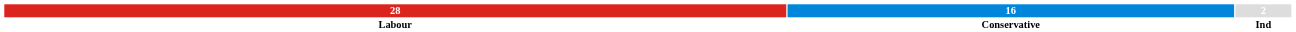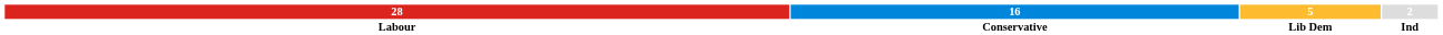 <table style="width:100%; text-align:center;">
 <tr style="color:white;">
 <td style="background:#DC241F; width:54.90%;"><strong>28</strong></td>
 <td style="background:#0087DC; width:31.37%;"><strong>16</strong></td>
+<td style="background:#FDBB30; width:9.80%;"><strong>5</strong></td>
 <td style="background:#DDDDDD; width:3.92%;"><strong>2</strong></td>
 </tr>
 <tr>
 <td><span><strong>Labour</strong></span></td>
 <td><span><strong>Conservative</strong></span></td>
+<td><span><strong>Lib Dem</strong></span></td>
 <td><span><strong>Ind</strong></span></td>
 </tr>
 </table>
